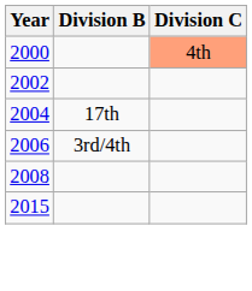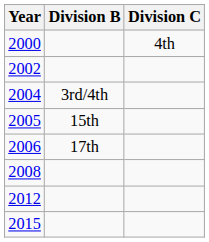 <table class="wikitable" style="text-align:center">
 <tr>
 <th>Year</th>
 <th>Division B</th>
 <th>Division C</th>
 </tr>
 <tr>
 <td><a href='#'>2000</a></td>
 <td></td>
-<td style="background: lightsalmon;">4th</td>
+<td>4th</td>
 </tr>
 <tr>
 <td><a href='#'>2002</a></td>
 <td></td>
 <td></td>
 </tr>
 <tr>
 <td><a href='#'>2004</a></td>
+<td>3rd/4th</td>
+<td></td>
+</tr>
+<tr>
+<td><a href='#'>2005</a></td>
+<td>15th</td>
+<td></td>
+</tr>
+<tr>
+<td><a href='#'>2006</a></td>
 <td>17th</td>
 <td></td>
 </tr>
 <tr>
-<td><a href='#'>2006</a></td>
-<td>3rd/4th</td>
+<td><a href='#'>2008</a></td>
+<td></td>
 <td></td>
 </tr>
 <tr>
-<td><a href='#'>2008</a></td>
+<td><a href='#'>2012</a></td>
 <td></td>
 <td></td>
 </tr>
 <tr>
 <td><a href='#'>2015</a></td>
 <td></td>
 <td></td>
 </tr>
 </table>
